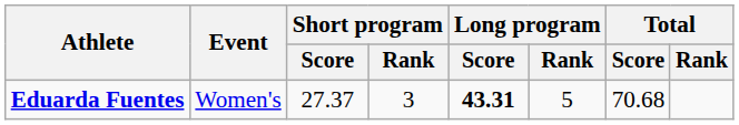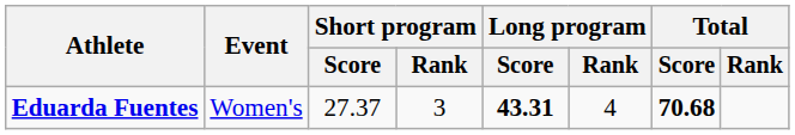 <table class=wikitable style=font-size:90%;text-align:center>
 <tr>
 <th rowspan=2>Athlete</th>
 <th rowspan=2>Event</th>
 <th colspan=2>Short program</th>
 <th colspan=2>Long program</th>
 <th colspan=2>Total</th>
 </tr>
 <tr style=font-size:95%>
 <th>Score</th>
 <th>Rank</th>
 <th>Score</th>
 <th>Rank</th>
 <th>Score</th>
 <th>Rank</th>
 </tr>
 <tr>
 <td style="text-align:left"><strong><a href='#'>Eduarda Fuentes</a></strong></td>
 <td align=left><a href='#'>Women's</a></td>
 <td>27.37</td>
 <td>3</td>
 <td><strong>43.31</strong></td>
-<td>5</td>
-<td>70.68</td>
+<td>4</td>
+<td><strong>70.68</strong></td>
 <td></td>
 </tr>
 </table>
